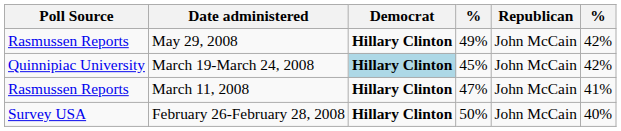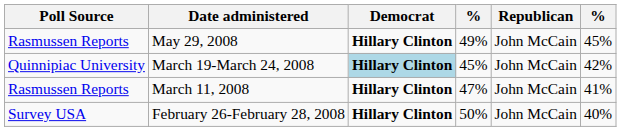 <table class="wikitable">
 <tr valign=bottom>
 <th>Poll Source</th>
 <th>Date administered</th>
 <th>Democrat</th>
 <th>%</th>
 <th>Republican</th>
 <th>%</th>
 </tr>
 <tr>
 <td><a href='#'>Rasmussen Reports</a></td>
 <td>May 29, 2008</td>
 <td><strong>Hillary Clinton</strong></td>
 <td>49%</td>
 <td>John McCain</td>
-<td>42%</td>
+<td>45%</td>
 </tr>
 <tr>
 <td><a href='#'>Quinnipiac University</a></td>
 <td>March 19-March 24, 2008</td>
 <td style="background: lightblue;"><strong>Hillary Clinton</strong></td>
 <td>45%</td>
 <td>John McCain</td>
 <td>42%</td>
 </tr>
 <tr>
 <td><a href='#'>Rasmussen Reports</a></td>
 <td>March 11, 2008</td>
 <td><strong>Hillary Clinton</strong></td>
 <td>47%</td>
 <td>John McCain</td>
 <td>41%</td>
 </tr>
 <tr>
 <td><a href='#'>Survey USA</a></td>
 <td>February 26-February 28, 2008</td>
 <td><strong>Hillary Clinton</strong></td>
 <td>50%</td>
 <td>John McCain</td>
 <td>40%</td>
 </tr>
 </table>
